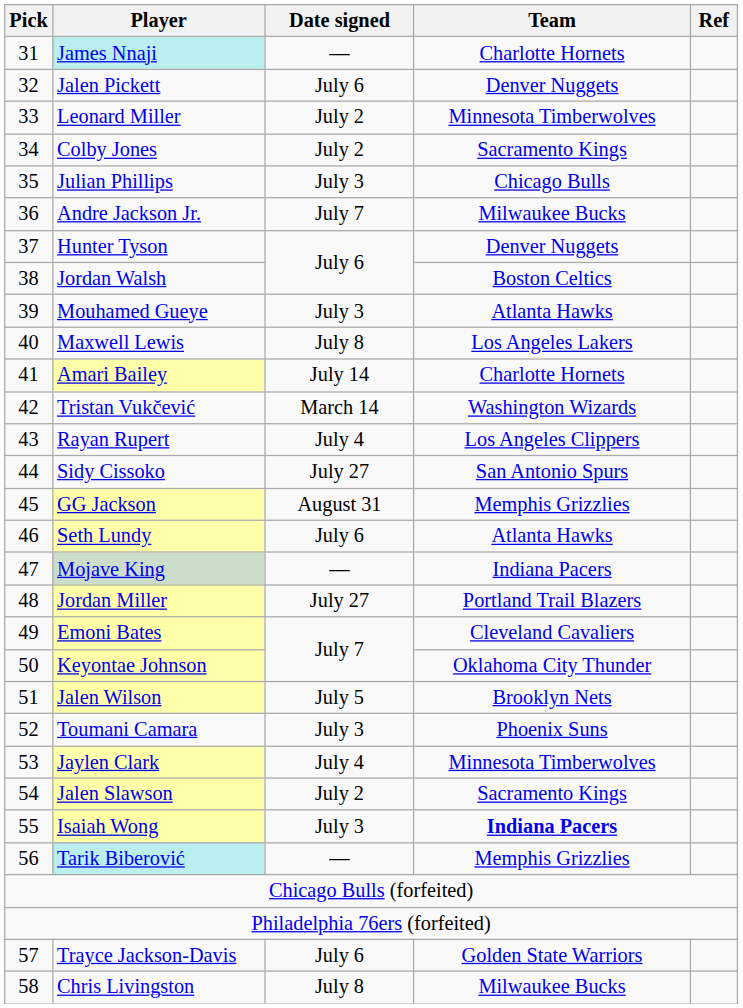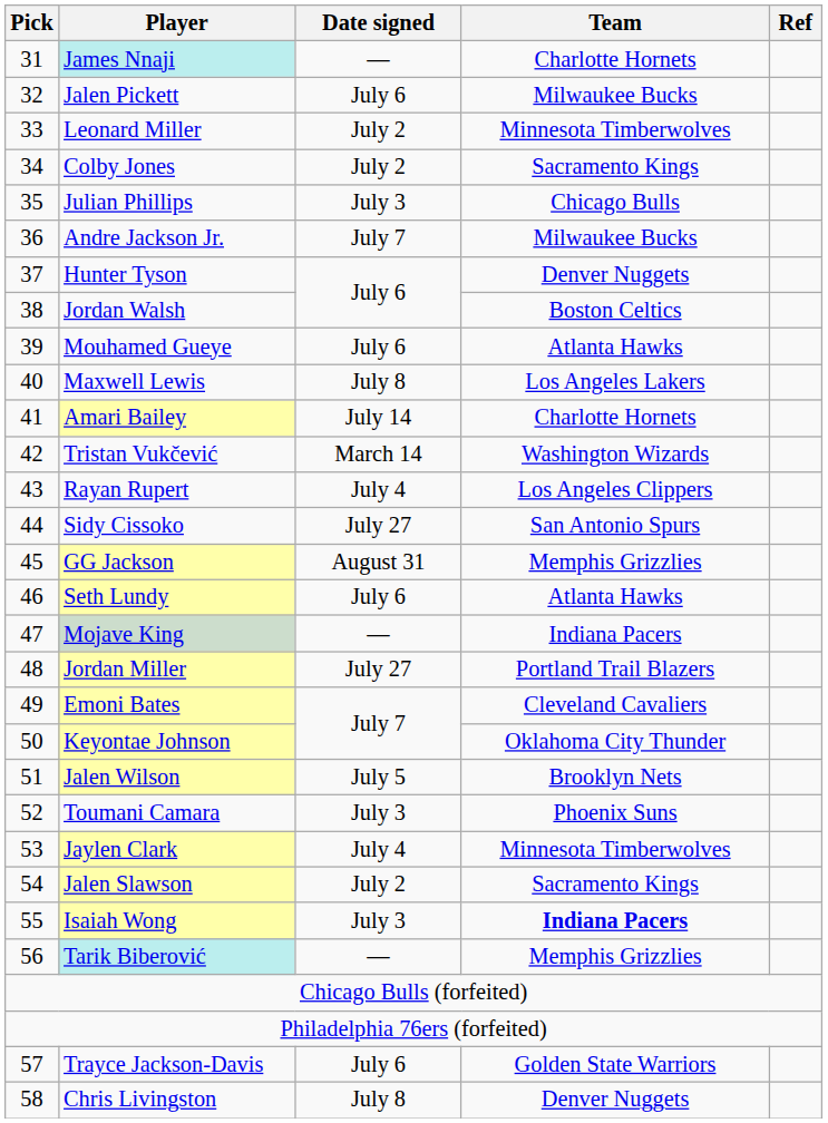 <table class="wikitable sortable" style="text-align:left">
 <tr>
 <th style="width:30px">Pick</th>
 <th style="width:160px">Player</th>
 <th style="width:110px">Date signed</th>
 <th style="width:210px">Team</th>
 <th class="unsortable" style="width:30px">Ref</th>
 </tr>
 <tr>
 <td align=center>31</td>
 <td style="width:20px; background:#bee;"><a href='#'>James Nnaji</a></td>
 <td align=center>—</td>
 <td align=center><a href='#'>Charlotte Hornets</a><br></td>
 <td align=center></td>
 </tr>
 <tr>
 <td align=center>32</td>
 <td><a href='#'>Jalen Pickett</a></td>
 <td align=center>July 6</td>
-<td align=center><a href='#'>Denver Nuggets</a><br></td>
+<td align=center><a href='#'>Milwaukee Bucks</a></td>
 <td align=center></td>
 </tr>
 <tr>
 <td align=center>33</td>
 <td><a href='#'>Leonard Miller</a></td>
 <td align=center>July 2</td>
 <td align=center><a href='#'>Minnesota Timberwolves</a><br></td>
 <td align=center></td>
 </tr>
 <tr>
 <td align=center>34</td>
 <td><a href='#'>Colby Jones</a></td>
 <td align=center>July 2</td>
 <td align=center><a href='#'>Sacramento Kings</a><br></td>
 <td align=center></td>
 </tr>
 <tr>
 <td align=center>35</td>
 <td><a href='#'>Julian Phillips</a></td>
 <td align=center>July 3</td>
 <td align=center><a href='#'>Chicago Bulls</a><br></td>
 <td align=center></td>
 </tr>
 <tr>
 <td align=center>36</td>
 <td><a href='#'>Andre Jackson Jr.</a></td>
 <td align=center>July 7</td>
 <td align=center><a href='#'>Milwaukee Bucks</a><br></td>
 <td align=center></td>
 </tr>
 <tr>
 <td align=center>37</td>
 <td><a href='#'>Hunter Tyson</a></td>
 <td rowspan=2 align=center>July 6</td>
 <td align=center><a href='#'>Denver Nuggets</a><br></td>
 <td align=center></td>
 </tr>
 <tr>
 <td align=center>38</td>
 <td><a href='#'>Jordan Walsh</a></td>
 <td align=center><a href='#'>Boston Celtics</a><br></td>
 <td align=center></td>
 </tr>
 <tr>
 <td align=center>39</td>
 <td><a href='#'>Mouhamed Gueye</a></td>
-<td align=center>July 3</td>
+<td align=center>July 6</td>
 <td align=center><a href='#'>Atlanta Hawks</a><br></td>
 <td align=center></td>
 </tr>
 <tr>
 <td align=center>40</td>
 <td><a href='#'>Maxwell Lewis</a></td>
 <td align=center>July 8</td>
 <td align=center><a href='#'>Los Angeles Lakers</a><br></td>
 <td align=center></td>
 </tr>
 <tr>
 <td align=center>41</td>
 <td style="width:20px; background:#ffa;"><a href='#'>Amari Bailey</a></td>
 <td align=center>July 14</td>
 <td align=center><a href='#'>Charlotte Hornets</a></td>
 <td align=center></td>
 </tr>
 <tr>
 <td align=center>42</td>
 <td><a href='#'>Tristan Vukčević</a></td>
 <td align=center>March 14</td>
 <td align=center><a href='#'>Washington Wizards</a></td>
 <td align=center></td>
 </tr>
 <tr>
 <td align=center>43</td>
 <td><a href='#'>Rayan Rupert</a></td>
 <td align=center>July 4</td>
 <td align=center><a href='#'>Los Angeles Clippers</a></td>
 <td align=center></td>
 </tr>
 <tr>
 <td align=center>44</td>
 <td><a href='#'>Sidy Cissoko</a></td>
 <td align=center>July 27</td>
 <td align=center><a href='#'>San Antonio Spurs</a></td>
 <td align=center></td>
 </tr>
 <tr>
 <td align=center>45</td>
 <td style="width:20px; background:#ffa;"><a href='#'>GG Jackson</a></td>
 <td align=center>August 31</td>
 <td align=center><a href='#'>Memphis Grizzlies</a></td>
 <td align=center></td>
 </tr>
 <tr>
 <td align=center>46</td>
 <td style="width:20px; background:#ffa;"><a href='#'>Seth Lundy</a></td>
 <td align=center>July 6</td>
 <td align=center><a href='#'>Atlanta Hawks</a></td>
 <td align=center></td>
 </tr>
 <tr>
 <td align=center>47</td>
 <td style="width:20px; background:#cdc;"><a href='#'>Mojave King</a></td>
 <td align=center>—</td>
 <td align=center><a href='#'>Indiana Pacers</a><br></td>
 <td align=center></td>
 </tr>
 <tr>
 <td align=center>48</td>
 <td style="width:20px; background:#ffa;"><a href='#'>Jordan Miller</a></td>
 <td align=center>July 27</td>
 <td align=center><a href='#'>Portland Trail Blazers</a></td>
 <td align=center></td>
 </tr>
 <tr>
 <td align=center>49</td>
 <td style="width:20px; background:#ffa;"><a href='#'>Emoni Bates</a></td>
 <td rowspan=2 align=center>July 7</td>
 <td align=center><a href='#'>Cleveland Cavaliers</a></td>
 <td align=center></td>
 </tr>
 <tr>
 <td align=center>50</td>
 <td style="width:20px; background:#ffa;"><a href='#'>Keyontae Johnson</a></td>
 <td align=center><a href='#'>Oklahoma City Thunder</a></td>
 <td align=center></td>
 </tr>
 <tr>
 <td align=center>51</td>
 <td style="width:20px; background:#ffa;"><a href='#'>Jalen Wilson</a></td>
 <td align=center>July 5</td>
 <td align=center><a href='#'>Brooklyn Nets</a></td>
 <td align=center></td>
 </tr>
 <tr>
 <td align=center>52</td>
 <td><a href='#'>Toumani Camara</a></td>
 <td align=center>July 3</td>
 <td align=center><a href='#'>Phoenix Suns</a></td>
 <td align=center></td>
 </tr>
 <tr>
 <td align=center>53</td>
 <td style="width:20px; background:#ffa;"><a href='#'>Jaylen Clark</a></td>
 <td align=center>July 4</td>
 <td align=center><a href='#'>Minnesota Timberwolves</a></td>
 <td align=center></td>
 </tr>
 <tr>
 <td align=center>54</td>
 <td style="width:20px; background:#ffa;"><a href='#'>Jalen Slawson</a></td>
 <td align=center>July 2</td>
 <td align=center><a href='#'>Sacramento Kings</a></td>
 <td align=center></td>
 </tr>
 <tr>
 <td align=center>55</td>
 <td style="width:20px; background:#ffa;"><a href='#'>Isaiah Wong</a></td>
 <td align=center>July 3</td>
 <td align=center><strong><a href='#'>Indiana Pacers</a></strong></td>
 <td align=center></td>
 </tr>
 <tr>
 <td align=center>56</td>
 <td style="width:20px; background:#bee;"><a href='#'>Tarik Biberović</a></td>
 <td align=center>—</td>
 <td align=center><a href='#'>Memphis Grizzlies</a></td>
 <td align=center></td>
 </tr>
 <tr>
 <td align=center colspan=5><a href='#'>Chicago Bulls</a> (forfeited)</td>
 </tr>
 <tr>
 <td align=center colspan=5><a href='#'>Philadelphia 76ers</a> (forfeited)</td>
 </tr>
 <tr>
 <td align=center>57</td>
 <td><a href='#'>Trayce Jackson-Davis</a></td>
 <td align=center>July 6</td>
 <td align=center><a href='#'>Golden State Warriors</a><br></td>
 <td align=center></td>
 </tr>
 <tr>
 <td align=center>58</td>
 <td><a href='#'>Chris Livingston</a></td>
 <td align=center>July 8</td>
-<td align=center><a href='#'>Milwaukee Bucks</a></td>
+<td align=center><a href='#'>Denver Nuggets</a><br></td>
 <td align=center></td>
 </tr>
 </table>
